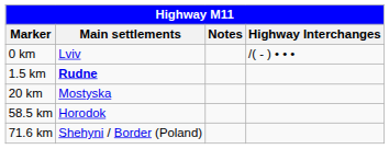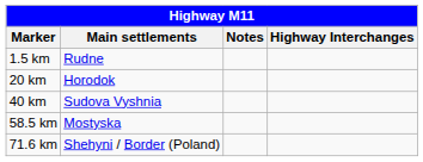 <table class="wikitable" style="margin-left:0.5em;">
 <tr>
 <td colspan="4" style="color:#fff;background-color:#0000FF; text-align: center;"><strong>Highway M11</strong></td>
 </tr>
 <tr>
 <th>Marker</th>
 <th>Main settlements</th>
 <th>Notes</th>
 <th>Highway Interchanges</th>
 </tr>
 <tr>
-<td>0 km</td>
-<td><a href='#'>Lviv</a></td>
-<td></td>
-<td>/( - ) •  •  • </td>
-</tr>
-<tr>
 <td>1.5 km</td>
-<td><strong><a href='#'>Rudne</a></strong></td>
+<td><a href='#'>Rudne</a></td>
 <td></td>
 <td></td>
 </tr>
 <tr>
 <td>20 km</td>
-<td><a href='#'>Mostyska</a></td>
+<td><a href='#'>Horodok</a></td>
+<td></td>
+<td></td>
+</tr>
+<tr>
+<td>40 km</td>
+<td><a href='#'>Sudova Vyshnia</a></td>
 <td></td>
 <td></td>
 </tr>
 <tr>
 <td>58.5 km</td>
-<td><a href='#'>Horodok</a></td>
+<td><a href='#'>Mostyska</a></td>
 <td></td>
 <td></td>
 </tr>
 <tr>
 <td>71.6 km</td>
 <td><a href='#'>Shehyni</a> / <a href='#'>Border</a> (Poland)</td>
 <td></td>
 <td></td>
 </tr>
 </table>
